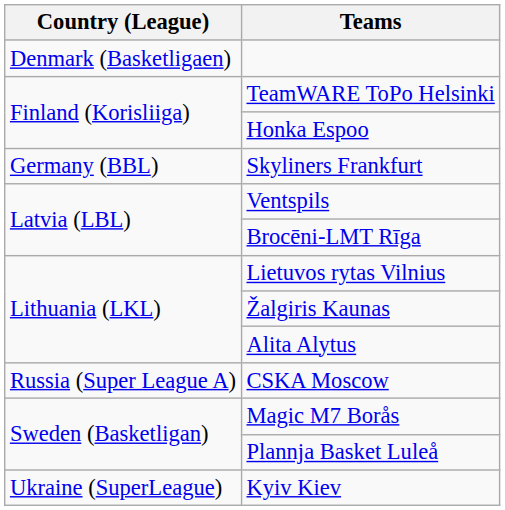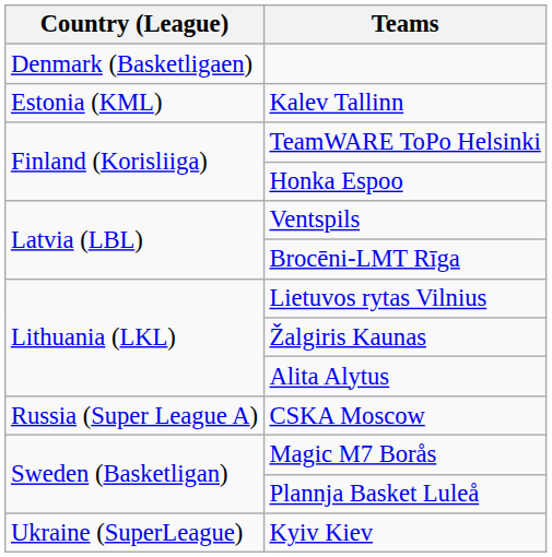 <table class=wikitable style="text-align:left">
 <tr>
 <th>Country (League)</th>
 <th>Teams</th>
 </tr>
 <tr>
 <td> <a href='#'>Denmark</a> (<a href='#'>Basketligaen</a>)</td>
 <td></td>
 </tr>
 <tr>
+<td> <a href='#'>Estonia</a> (<a href='#'>KML</a>)</td>
+<td><a href='#'>Kalev Tallinn</a></td>
+</tr>
+<tr>
 <td rowspan=2> <a href='#'>Finland</a> (<a href='#'>Korisliiga</a>)</td>
 <td><a href='#'>TeamWARE ToPo Helsinki</a></td>
 </tr>
 <tr>
 <td><a href='#'>Honka Espoo</a></td>
-</tr>
-<tr>
-<td> <a href='#'>Germany</a> (<a href='#'>BBL</a>)</td>
-<td><a href='#'>Skyliners Frankfurt</a></td>
 </tr>
 <tr>
 <td rowspan=2> <a href='#'>Latvia</a> (<a href='#'>LBL</a>)</td>
 <td><a href='#'>Ventspils</a></td>
 </tr>
 <tr>
 <td><a href='#'>Brocēni-LMT Rīga</a></td>
 </tr>
 <tr>
 <td rowspan=3> <a href='#'>Lithuania</a> (<a href='#'>LKL</a>)</td>
 <td><a href='#'>Lietuvos rytas Vilnius</a></td>
 </tr>
 <tr>
 <td><a href='#'>Žalgiris Kaunas</a></td>
 </tr>
 <tr>
 <td><a href='#'>Alita Alytus</a></td>
 </tr>
 <tr>
 <td> <a href='#'>Russia</a> (<a href='#'>Super League A</a>)</td>
 <td><a href='#'>CSKA Moscow</a></td>
 </tr>
 <tr>
 <td rowspan=2> <a href='#'>Sweden</a> (<a href='#'>Basketligan</a>)</td>
 <td><a href='#'>Magic M7 Borås</a></td>
 </tr>
 <tr>
 <td><a href='#'>Plannja Basket Luleå</a></td>
 </tr>
 <tr>
 <td> <a href='#'>Ukraine</a> (<a href='#'>SuperLeague</a>)</td>
 <td><a href='#'>Kyiv Kiev</a></td>
 </tr>
 </table>
